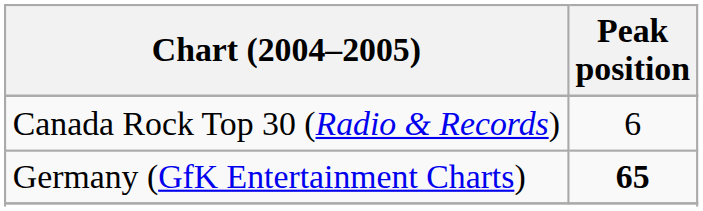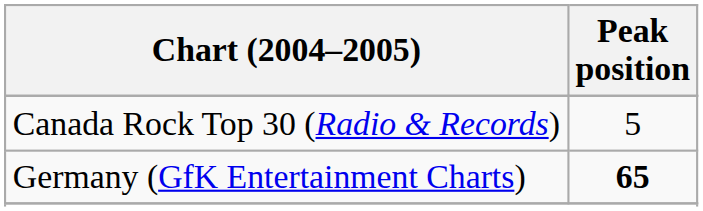 <table class="wikitable sortable plainrowheaders">
 <tr>
 <th scope="col">Chart (2004–2005)</th>
 <th scope="col">Peak<br>position</th>
 </tr>
 <tr>
 </tr>
 <tr>
 <td>Canada Rock Top 30 (<em><a href='#'>Radio & Records</a></em>)</td>
-<td style="text-align:center;">6</td>
+<td style="text-align:center;">5</td>
 </tr>
 <tr>
 <td>Germany (<a href='#'>GfK Entertainment Charts</a>)</td>
 <td style="text-align:center;"><strong>65</strong></td>
 </tr>
 <tr>
 </tr>
 <tr>
 </tr>
 <tr>
 </tr>
 <tr>
 </tr>
 <tr>
 </tr>
 <tr>
 </tr>
 <tr>
 </tr>
 </table>
